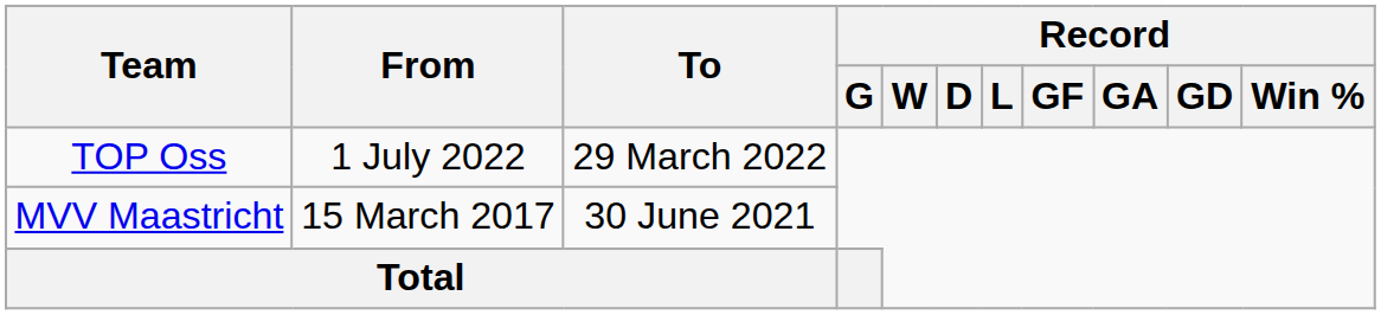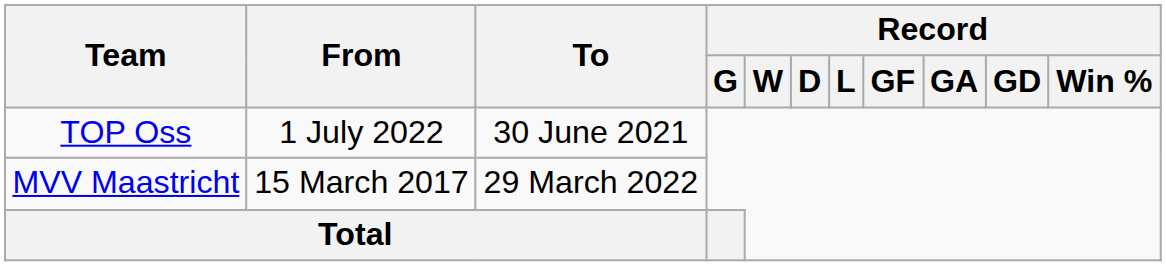 <table class="wikitable" style="text-align: center">
 <tr>
 <th rowspan=2>Team</th>
 <th rowspan=2>From</th>
 <th rowspan=2>To</th>
 <th colspan=8>Record</th>
 </tr>
 <tr>
 <th>G</th>
 <th>W</th>
 <th>D</th>
 <th>L</th>
 <th>GF</th>
 <th>GA</th>
 <th>GD</th>
 <th>Win %</th>
 </tr>
 <tr>
 <td><a href='#'>TOP Oss</a></td>
 <td>1 July 2022</td>
-<td>29 March 2022<br></td>
+<td>30 June 2021<br></td>
 </tr>
 <tr>
 <td><a href='#'>MVV Maastricht</a></td>
 <td>15 March 2017</td>
-<td>30 June 2021<br></td>
+<td>29 March 2022<br></td>
 </tr>
 <tr>
 <th colspan="3">Total<br></th>
 <th></th>
 </tr>
 </table>
